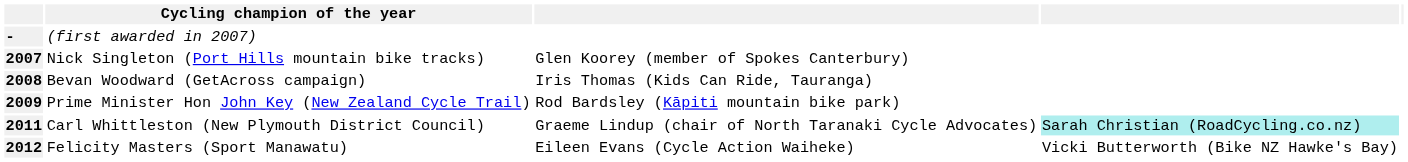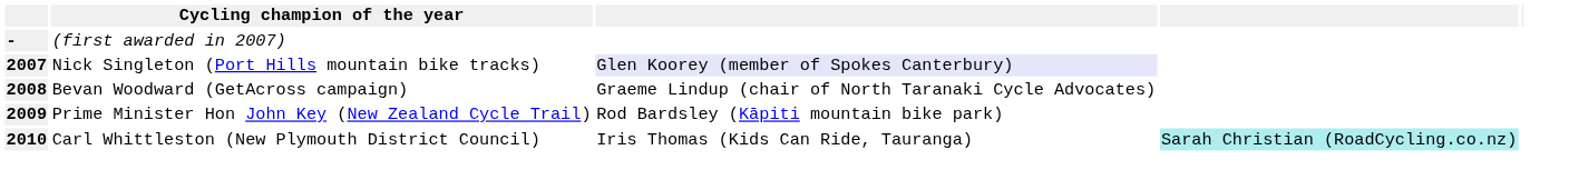 <table>
 <tr>
 <td align="center" style="background:#f0f0f0;"></td>
 <td align="center" style="background:#f0f0f0;"><strong>Cycling champion of the year</strong></td>
 <td align="center" style="background:#f0f0f0;"></td>
 <td align="center" style="background:#f0f0f0;"></td>
 <td align="center" style="background:#f0f0f0;"></td>
 </tr>
 <tr>
 <td style="background:#f0f0f0;"><strong>-</strong></td>
 <td><em>(first awarded in 2007)</em></td>
 <td></td>
 </tr>
 <tr>
 <td style="background:#f0f0f0;"><strong>2007</strong></td>
 <td>Nick Singleton (<a href='#'>Port Hills</a> mountain bike tracks)</td>
-<td>Glen Koorey (member of Spokes Canterbury)</td>
+<td style="background: lavender;">Glen Koorey (member of Spokes Canterbury)</td>
 </tr>
 <tr>
 <td style="background:#f0f0f0;"><strong>2008</strong></td>
 <td>Bevan Woodward (GetAcross campaign)</td>
-<td>Iris Thomas (Kids Can Ride, Tauranga)</td>
+<td>Graeme Lindup (chair of North Taranaki Cycle Advocates)</td>
 </tr>
 <tr>
 <td style="background:#f0f0f0;"><strong>2009</strong></td>
 <td>Prime Minister Hon <a href='#'>John Key</a> (<a href='#'>New Zealand Cycle Trail</a>)</td>
 <td>Rod Bardsley (<a href='#'>Kāpiti</a> mountain bike park)</td>
 </tr>
 <tr>
-<td style="background:#f0f0f0;"><strong>2011</strong></td>
+<td style="background:#f0f0f0;"><strong>2010</strong></td>
 <td>Carl Whittleston (New Plymouth District Council)</td>
-<td>Graeme Lindup (chair of North Taranaki Cycle Advocates)</td>
+<td>Iris Thomas (Kids Can Ride, Tauranga)</td>
 <td style="background: paleturquoise;">Sarah Christian (RoadCycling.co.nz)</td>
-<td></td>
-</tr>
-<tr>
-<td style="background:#f0f0f0;"><strong>2012</strong></td>
-<td>Felicity Masters (Sport Manawatu)</td>
-<td>Eileen Evans (Cycle Action Waiheke)</td>
-<td>Vicki Butterworth (Bike NZ Hawke's Bay)</td>
 <td></td>
 </tr>
 <tr>
 <td></td>
 </tr>
 </table>
